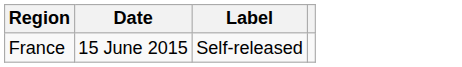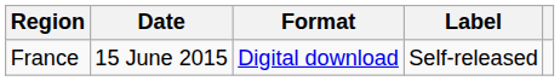 <table class=wikitable>
 <tr>
 <th>Region</th>
 <th>Date</th>
+<th>Format</th>
 <th>Label</th>
 <th></th>
 </tr>
 <tr>
 <td>France</td>
 <td>15 June 2015</td>
+<td><a href='#'>Digital download</a></td>
 <td>Self-released</td>
 <td></td>
 </tr>
 </table>
